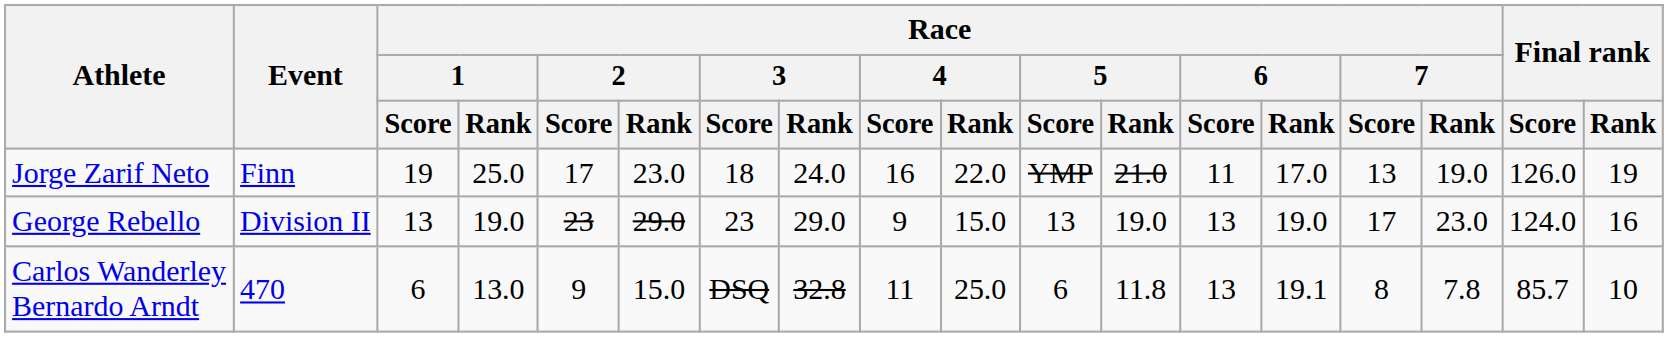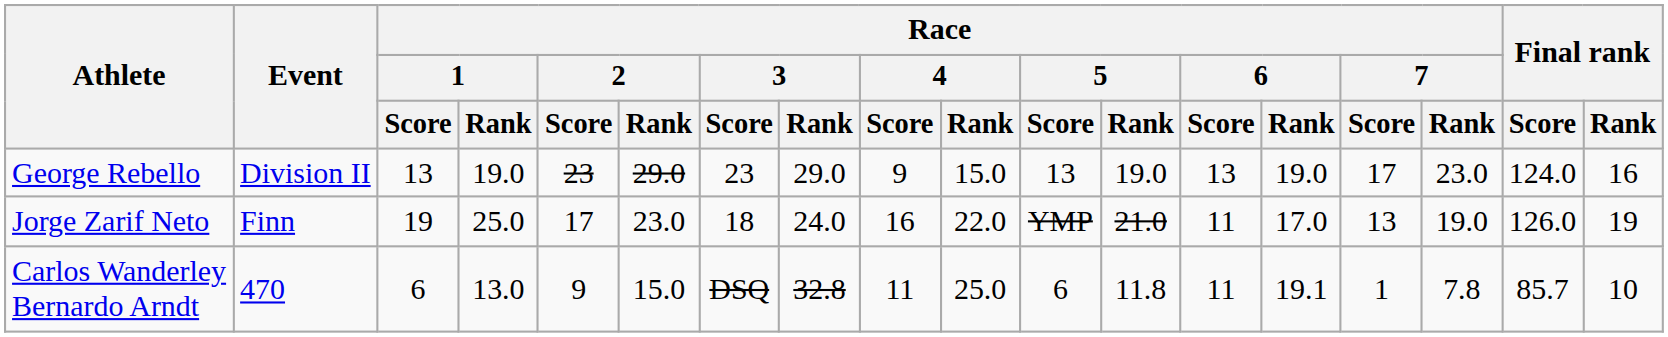 <table class="wikitable" style="font-size:90%">
 <tr>
 <th rowspan="3">Athlete</th>
 <th rowspan="3">Event</th>
 <th colspan="14">Race</th>
 <th rowspan=2 colspan="2">Final rank</th>
 </tr>
 <tr style="font-size:95%">
 <th colspan="2">1</th>
 <th colspan="2">2</th>
 <th colspan="2">3</th>
 <th colspan="2">4</th>
 <th colspan="2">5</th>
 <th colspan="2">6</th>
 <th colspan="2">7</th>
 </tr>
 <tr style="font-size:95%">
 <th>Score</th>
 <th>Rank</th>
 <th>Score</th>
 <th>Rank</th>
 <th>Score</th>
 <th>Rank</th>
 <th>Score</th>
 <th>Rank</th>
 <th>Score</th>
 <th>Rank</th>
 <th>Score</th>
 <th>Rank</th>
 <th>Score</th>
 <th>Rank</th>
 <th>Score</th>
 <th>Rank</th>
 </tr>
 <tr align=center>
+<td align=left><a href='#'>George Rebello</a></td>
+<td align=left><a href='#'>Division II</a></td>
+<td>13</td>
+<td>19.0</td>
+<td><s>23</s></td>
+<td><s>29.0</s></td>
+<td>23</td>
+<td>29.0</td>
+<td>9</td>
+<td>15.0</td>
+<td>13</td>
+<td>19.0</td>
+<td>13</td>
+<td>19.0</td>
+<td>17</td>
+<td>23.0</td>
+<td>124.0</td>
+<td>16</td>
+</tr>
+<tr align=center>
 <td align=left><a href='#'>Jorge Zarif Neto</a></td>
 <td align=left><a href='#'>Finn</a></td>
 <td>19</td>
 <td>25.0</td>
 <td>17</td>
 <td>23.0</td>
 <td>18</td>
 <td>24.0</td>
 <td>16</td>
 <td>22.0</td>
 <td><s>YMP</s></td>
 <td><s>21.0</s></td>
 <td>11</td>
 <td>17.0</td>
 <td>13</td>
 <td>19.0</td>
 <td>126.0</td>
 <td>19</td>
 </tr>
 <tr align=center>
-<td align=left><a href='#'>George Rebello</a></td>
-<td align=left><a href='#'>Division II</a></td>
-<td>13</td>
-<td>19.0</td>
-<td><s>23</s></td>
-<td><s>29.0</s></td>
-<td>23</td>
-<td>29.0</td>
-<td>9</td>
-<td>15.0</td>
-<td>13</td>
-<td>19.0</td>
-<td>13</td>
-<td>19.0</td>
-<td>17</td>
-<td>23.0</td>
-<td>124.0</td>
-<td>16</td>
-</tr>
-<tr align=center>
 <td align=left><a href='#'>Carlos Wanderley</a><br><a href='#'>Bernardo Arndt</a></td>
 <td align=left><a href='#'>470</a></td>
 <td>6</td>
 <td>13.0</td>
 <td>9</td>
 <td>15.0</td>
 <td><s>DSQ</s></td>
 <td><s>32.8</s></td>
 <td>11</td>
 <td>25.0</td>
 <td>6</td>
 <td>11.8</td>
-<td>13</td>
+<td>11</td>
 <td>19.1</td>
-<td>8</td>
+<td>1</td>
 <td>7.8</td>
 <td>85.7</td>
 <td>10</td>
 </tr>
 </table>
